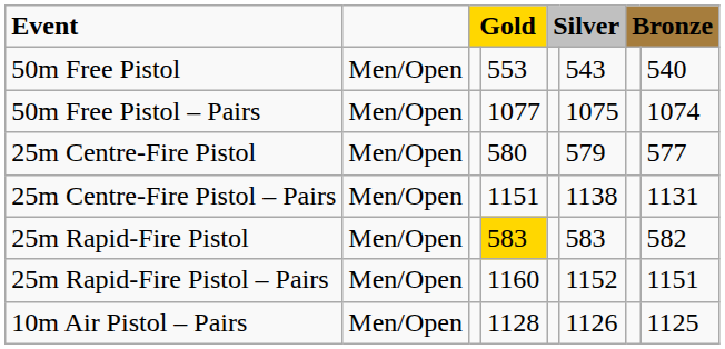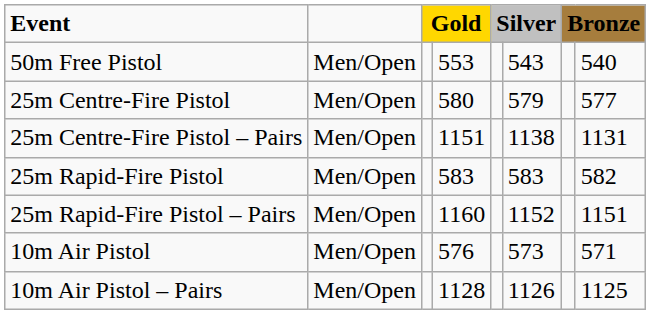 <table class="wikitable">
 <tr>
 <td><strong>Event</strong></td>
 <td></td>
 <td !  style="text-align:center; background:gold;" colspan="2"><strong>Gold</strong></td>
 <td !  style="text-align:center; background:silver;" colspan="2"><strong>Silver</strong></td>
 <td !  style="text-align:center; background:#a67d3d;" colspan="2"><strong>Bronze</strong></td>
 </tr>
 <tr>
 <td>50m Free Pistol</td>
 <td>Men/Open</td>
 <td></td>
 <td>553</td>
 <td></td>
 <td>543</td>
 <td></td>
 <td>540</td>
-</tr>
-<tr>
-<td>50m Free Pistol – Pairs</td>
-<td>Men/Open</td>
-<td></td>
-<td>1077</td>
-<td></td>
-<td>1075</td>
-<td></td>
-<td>1074</td>
 </tr>
 <tr>
 <td>25m Centre-Fire Pistol</td>
 <td>Men/Open</td>
 <td></td>
 <td>580</td>
 <td></td>
 <td>579</td>
 <td></td>
 <td>577</td>
 </tr>
 <tr>
 <td>25m Centre-Fire Pistol – Pairs</td>
 <td>Men/Open</td>
 <td></td>
 <td>1151</td>
 <td></td>
 <td>1138</td>
 <td></td>
 <td>1131</td>
 </tr>
 <tr>
 <td>25m Rapid-Fire Pistol</td>
 <td>Men/Open</td>
 <td></td>
-<td style="background: gold;">583</td>
+<td>583</td>
 <td></td>
 <td>583</td>
 <td></td>
 <td>582</td>
 </tr>
 <tr>
 <td>25m Rapid-Fire Pistol – Pairs</td>
 <td>Men/Open</td>
 <td></td>
 <td>1160</td>
 <td></td>
 <td>1152</td>
 <td></td>
 <td>1151</td>
 </tr>
 <tr>
+<td>10m Air Pistol</td>
+<td>Men/Open</td>
+<td></td>
+<td>576</td>
+<td></td>
+<td>573</td>
+<td></td>
+<td>571</td>
+</tr>
+<tr>
 <td>10m Air Pistol – Pairs</td>
 <td>Men/Open</td>
 <td></td>
 <td>1128</td>
 <td></td>
 <td>1126</td>
 <td></td>
 <td>1125</td>
 </tr>
 </table>
